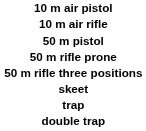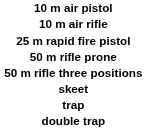 <table>
 <tr>
 <th scope="row">10 m air pistol <br></th>
 <td></td>
 <td></td>
 <td></td>
 </tr>
 <tr>
 <th scope="row">10 m air rifle <br></th>
 <td></td>
 <td></td>
 <td></td>
 </tr>
 <tr>
-<th scope="row">50 m pistol <br></th>
+<th scope="row">25 m rapid fire pistol <br></th>
 <td></td>
 <td></td>
 <td></td>
 </tr>
 <tr>
 <th scope="row">50 m rifle prone <br></th>
 <td></td>
 <td></td>
 <td></td>
 </tr>
 <tr>
 <th scope="row">50 m rifle three positions <br></th>
 <td></td>
 <td></td>
 <td></td>
 </tr>
 <tr>
 <th scope="row">skeet <br></th>
 <td></td>
 <td></td>
 <td></td>
 </tr>
 <tr>
 <th scope="row">trap <br></th>
 <td></td>
 <td></td>
 <td></td>
 </tr>
 <tr>
 <th scope="row">double trap <br></th>
 <td></td>
 <td></td>
 <td></td>
 </tr>
 </table>
